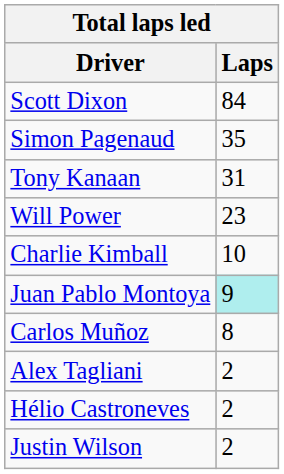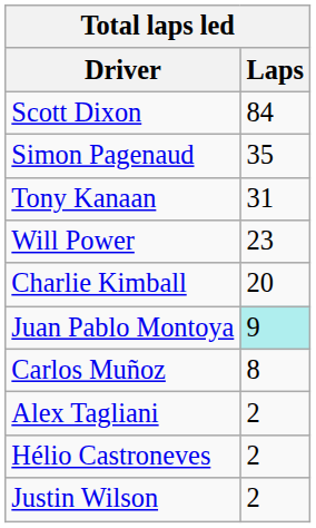 <table class="wikitable">
 <tr>
 <th colspan=2>Total laps led</th>
 </tr>
 <tr>
 <th>Driver</th>
 <th>Laps</th>
 </tr>
 <tr>
 <td><a href='#'>Scott Dixon</a></td>
 <td>84</td>
 </tr>
 <tr>
 <td><a href='#'>Simon Pagenaud</a></td>
 <td>35</td>
 </tr>
 <tr>
 <td><a href='#'>Tony Kanaan</a></td>
 <td>31</td>
 </tr>
 <tr>
 <td><a href='#'>Will Power</a></td>
 <td>23</td>
 </tr>
 <tr>
 <td><a href='#'>Charlie Kimball</a></td>
-<td>10</td>
+<td>20</td>
 </tr>
 <tr>
 <td><a href='#'>Juan Pablo Montoya</a></td>
 <td style="background: paleturquoise;">9</td>
 </tr>
 <tr>
 <td><a href='#'>Carlos Muñoz</a></td>
 <td>8</td>
 </tr>
 <tr>
 <td><a href='#'>Alex Tagliani</a></td>
 <td>2</td>
 </tr>
 <tr>
 <td><a href='#'>Hélio Castroneves</a></td>
 <td>2</td>
 </tr>
 <tr>
 <td><a href='#'>Justin Wilson</a></td>
 <td>2</td>
 </tr>
 </table>
